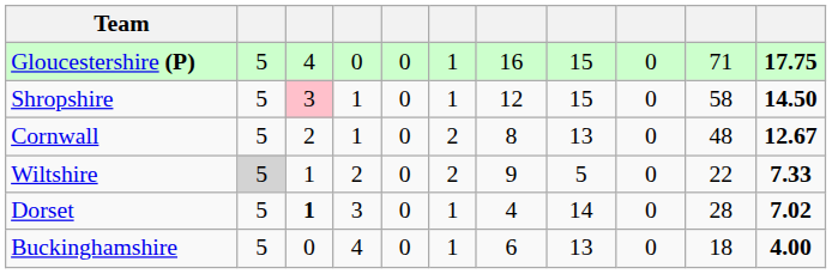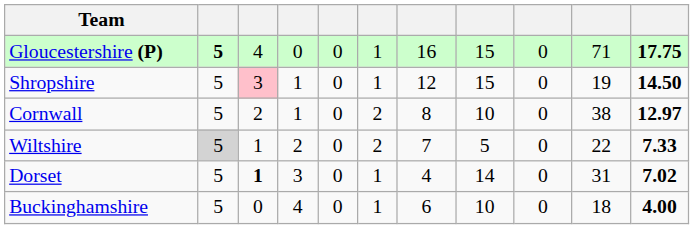 <table class="wikitable" style="text-align:center">
 <tr>
 <th width="150">Team</th>
 <th width="25"></th>
 <th width="25"></th>
 <th width="25"></th>
 <th width="25"></th>
 <th width="25"></th>
 <th width="40"></th>
 <th width="40"></th>
 <th width="40"></th>
 <th width="40"></th>
 <th width="40"></th>
 </tr>
 <tr style="background:#cfc;">
 <td style="text-align:left"><a href='#'>Gloucestershire</a> <strong>(P)</strong></td>
-<td>5</td>
+<td><strong>5</strong></td>
 <td>4</td>
 <td>0</td>
 <td>0</td>
 <td>1</td>
 <td>16</td>
 <td>15</td>
 <td>0</td>
 <td>71</td>
 <td><strong>17.75</strong></td>
 </tr>
 <tr>
 <td style="text-align:left"><a href='#'>Shropshire</a></td>
 <td>5</td>
 <td style="background: pink;">3</td>
 <td>1</td>
 <td>0</td>
 <td>1</td>
 <td>12</td>
 <td>15</td>
 <td>0</td>
-<td>58</td>
+<td>19</td>
 <td><strong>14.50</strong></td>
 </tr>
 <tr>
 <td style="text-align:left"><a href='#'>Cornwall</a></td>
 <td>5</td>
 <td>2</td>
 <td>1</td>
 <td>0</td>
 <td>2</td>
 <td>8</td>
-<td>13</td>
+<td>10</td>
 <td>0</td>
-<td>48</td>
-<td><strong>12.67</strong></td>
+<td>38</td>
+<td><strong>12.97</strong></td>
 </tr>
 <tr>
 <td style="text-align:left"><a href='#'>Wiltshire</a></td>
 <td style="background: lightgrey;">5</td>
 <td>1</td>
 <td>2</td>
 <td>0</td>
 <td>2</td>
-<td>9</td>
+<td>7</td>
 <td>5</td>
 <td>0</td>
 <td>22</td>
 <td><strong>7.33</strong></td>
 </tr>
 <tr>
 <td style="text-align:left"><a href='#'>Dorset</a></td>
 <td>5</td>
 <td><strong>1</strong></td>
 <td>3</td>
 <td>0</td>
 <td>1</td>
 <td>4</td>
 <td>14</td>
 <td>0</td>
-<td>28</td>
+<td>31</td>
 <td><strong>7.02</strong></td>
 </tr>
 <tr>
 <td style="text-align:left"><a href='#'>Buckinghamshire</a></td>
 <td>5</td>
 <td>0</td>
 <td>4</td>
 <td>0</td>
 <td>1</td>
 <td>6</td>
-<td>13</td>
+<td>10</td>
 <td>0</td>
 <td>18</td>
 <td><strong>4.00</strong></td>
 </tr>
 </table>
